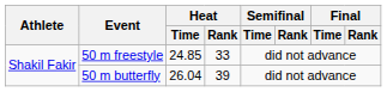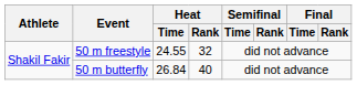 <table class=wikitable style="font-size:90%">
 <tr>
 <th rowspan=2>Athlete</th>
 <th rowspan=2>Event</th>
 <th colspan="2">Heat</th>
 <th colspan="2">Semifinal</th>
 <th colspan="2">Final</th>
 </tr>
 <tr style="font-size:95%">
 <th>Time</th>
 <th>Rank</th>
 <th>Time</th>
 <th>Rank</th>
 <th>Time</th>
 <th>Rank</th>
 </tr>
 <tr align=center>
 <td align=left rowspan=2><a href='#'>Shakil Fakir</a></td>
 <td align=left><a href='#'>50 m freestyle</a></td>
-<td>24.85</td>
-<td>33</td>
+<td>24.55</td>
+<td>32</td>
 <td colspan=4>did not advance</td>
 </tr>
 <tr align=center>
 <td align=left><a href='#'>50 m butterfly</a></td>
-<td>26.04</td>
-<td>39</td>
+<td>26.84</td>
+<td>40</td>
 <td colspan=4>did not advance</td>
 </tr>
 </table>
